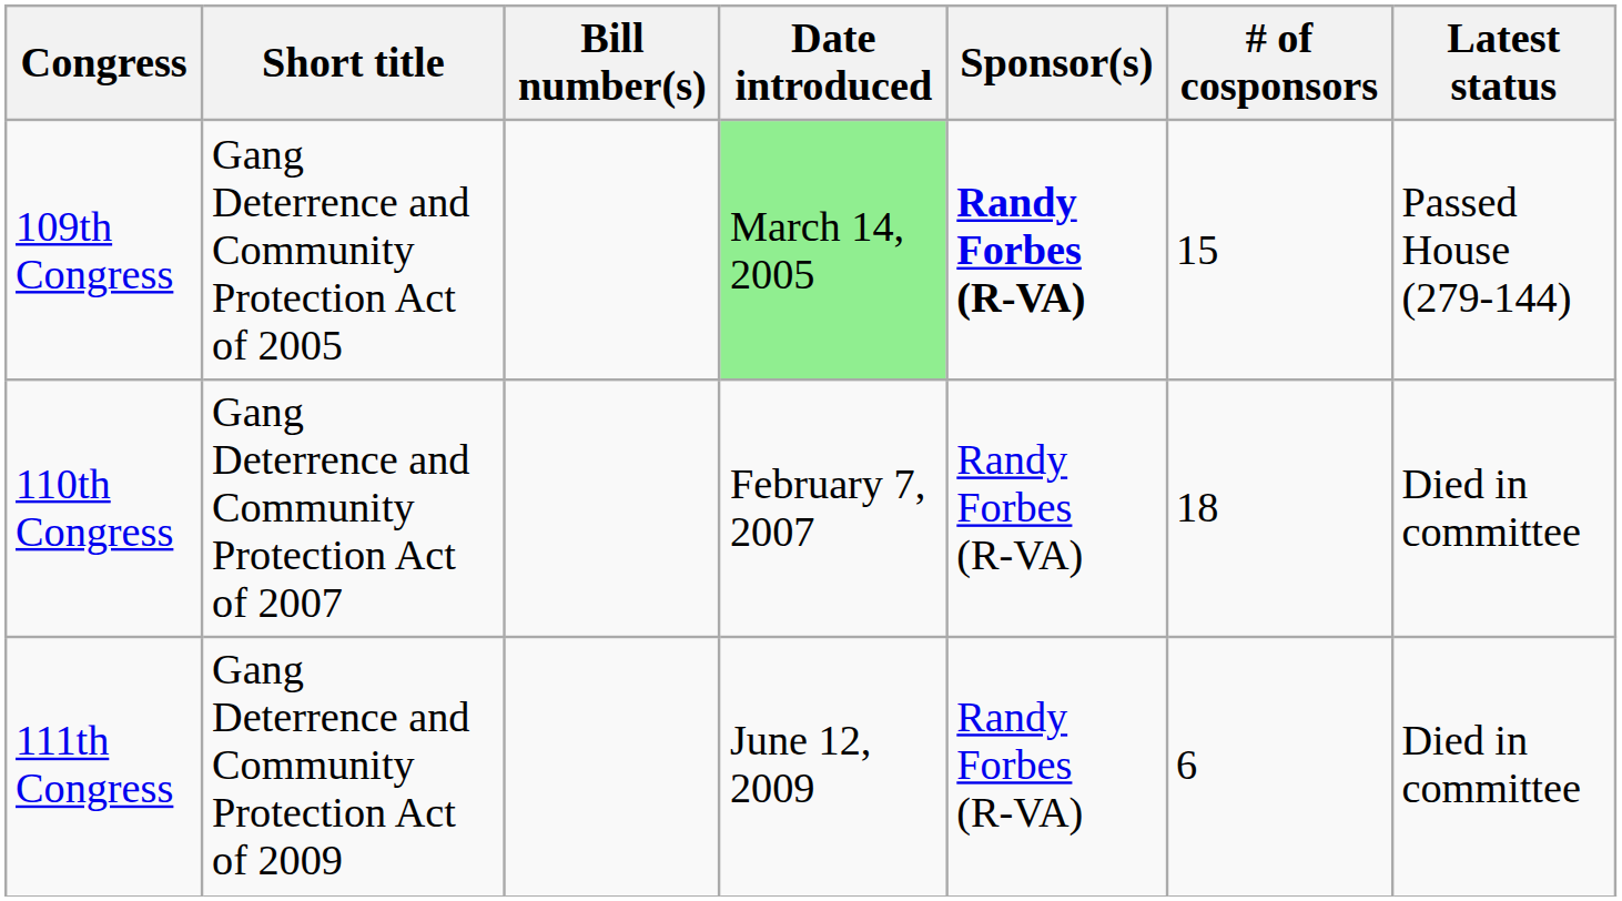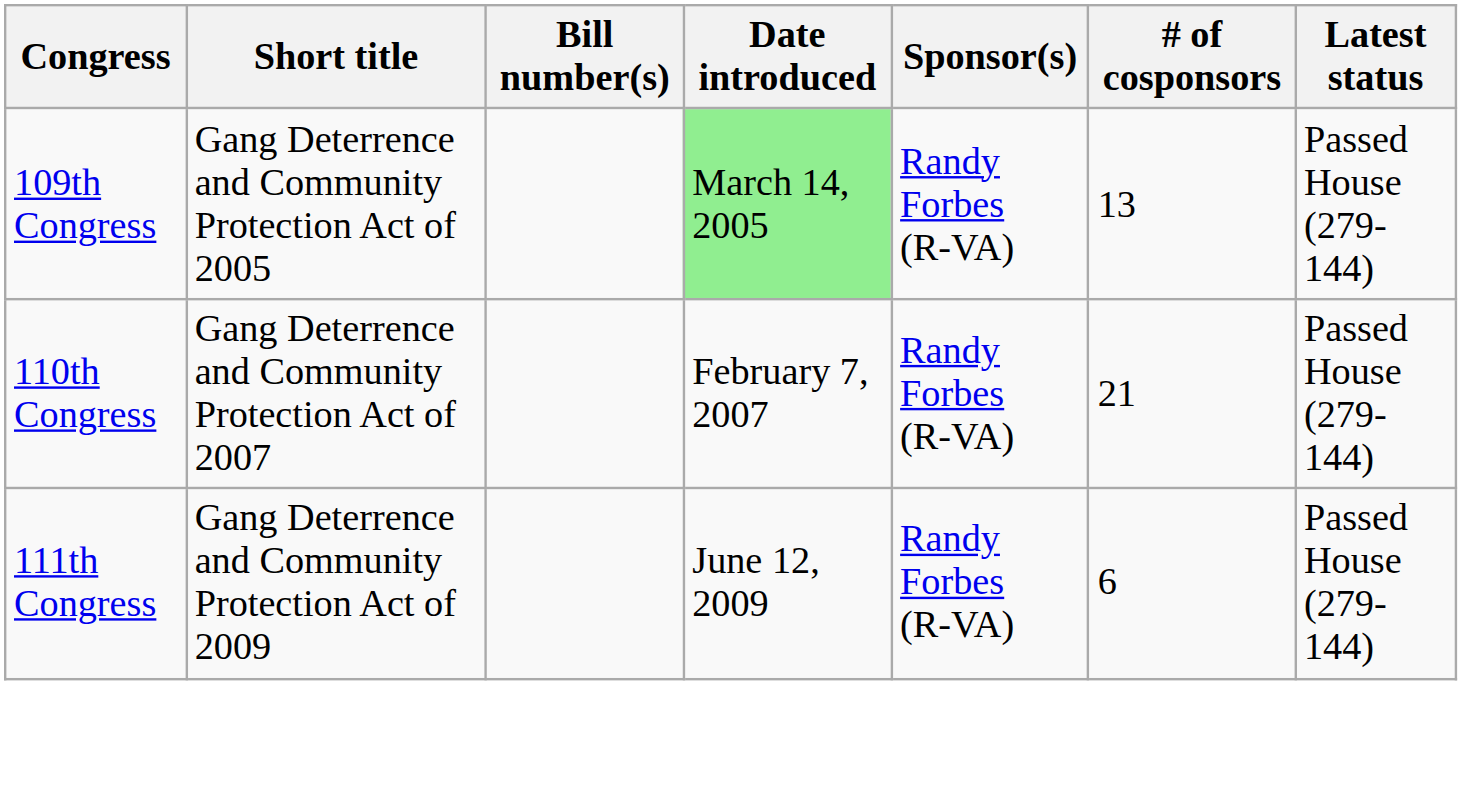 <table class="wikitable">
 <tr>
 <th>Congress</th>
 <th>Short title</th>
 <th>Bill number(s)</th>
 <th>Date introduced</th>
 <th>Sponsor(s)</th>
 <th># of cosponsors</th>
 <th>Latest status</th>
 </tr>
 <tr>
 <td><a href='#'>109th Congress</a></td>
 <td>Gang Deterrence and Community Protection Act of 2005</td>
 <td></td>
 <td style="background: lightgreen;">March 14, 2005</td>
-<td><strong><a href='#'>Randy Forbes</a><br>(R-VA)</strong></td>
-<td>15</td>
+<td><a href='#'>Randy Forbes</a><br>(R-VA)</td>
+<td>13</td>
 <td>Passed House (279-144)</td>
 </tr>
 <tr>
 <td><a href='#'>110th Congress</a></td>
 <td>Gang Deterrence and Community Protection Act of 2007</td>
 <td></td>
 <td>February 7, 2007</td>
 <td><a href='#'>Randy Forbes</a><br>(R-VA)</td>
-<td>18</td>
-<td>Died in committee</td>
+<td>21</td>
+<td>Passed House (279-144)</td>
 </tr>
 <tr>
 <td><a href='#'>111th Congress</a></td>
 <td>Gang Deterrence and Community Protection Act of 2009</td>
 <td></td>
 <td>June 12, 2009</td>
 <td><a href='#'>Randy Forbes</a><br>(R-VA)</td>
 <td>6</td>
-<td>Died in committee</td>
+<td>Passed House (279-144)</td>
 </tr>
 </table>
